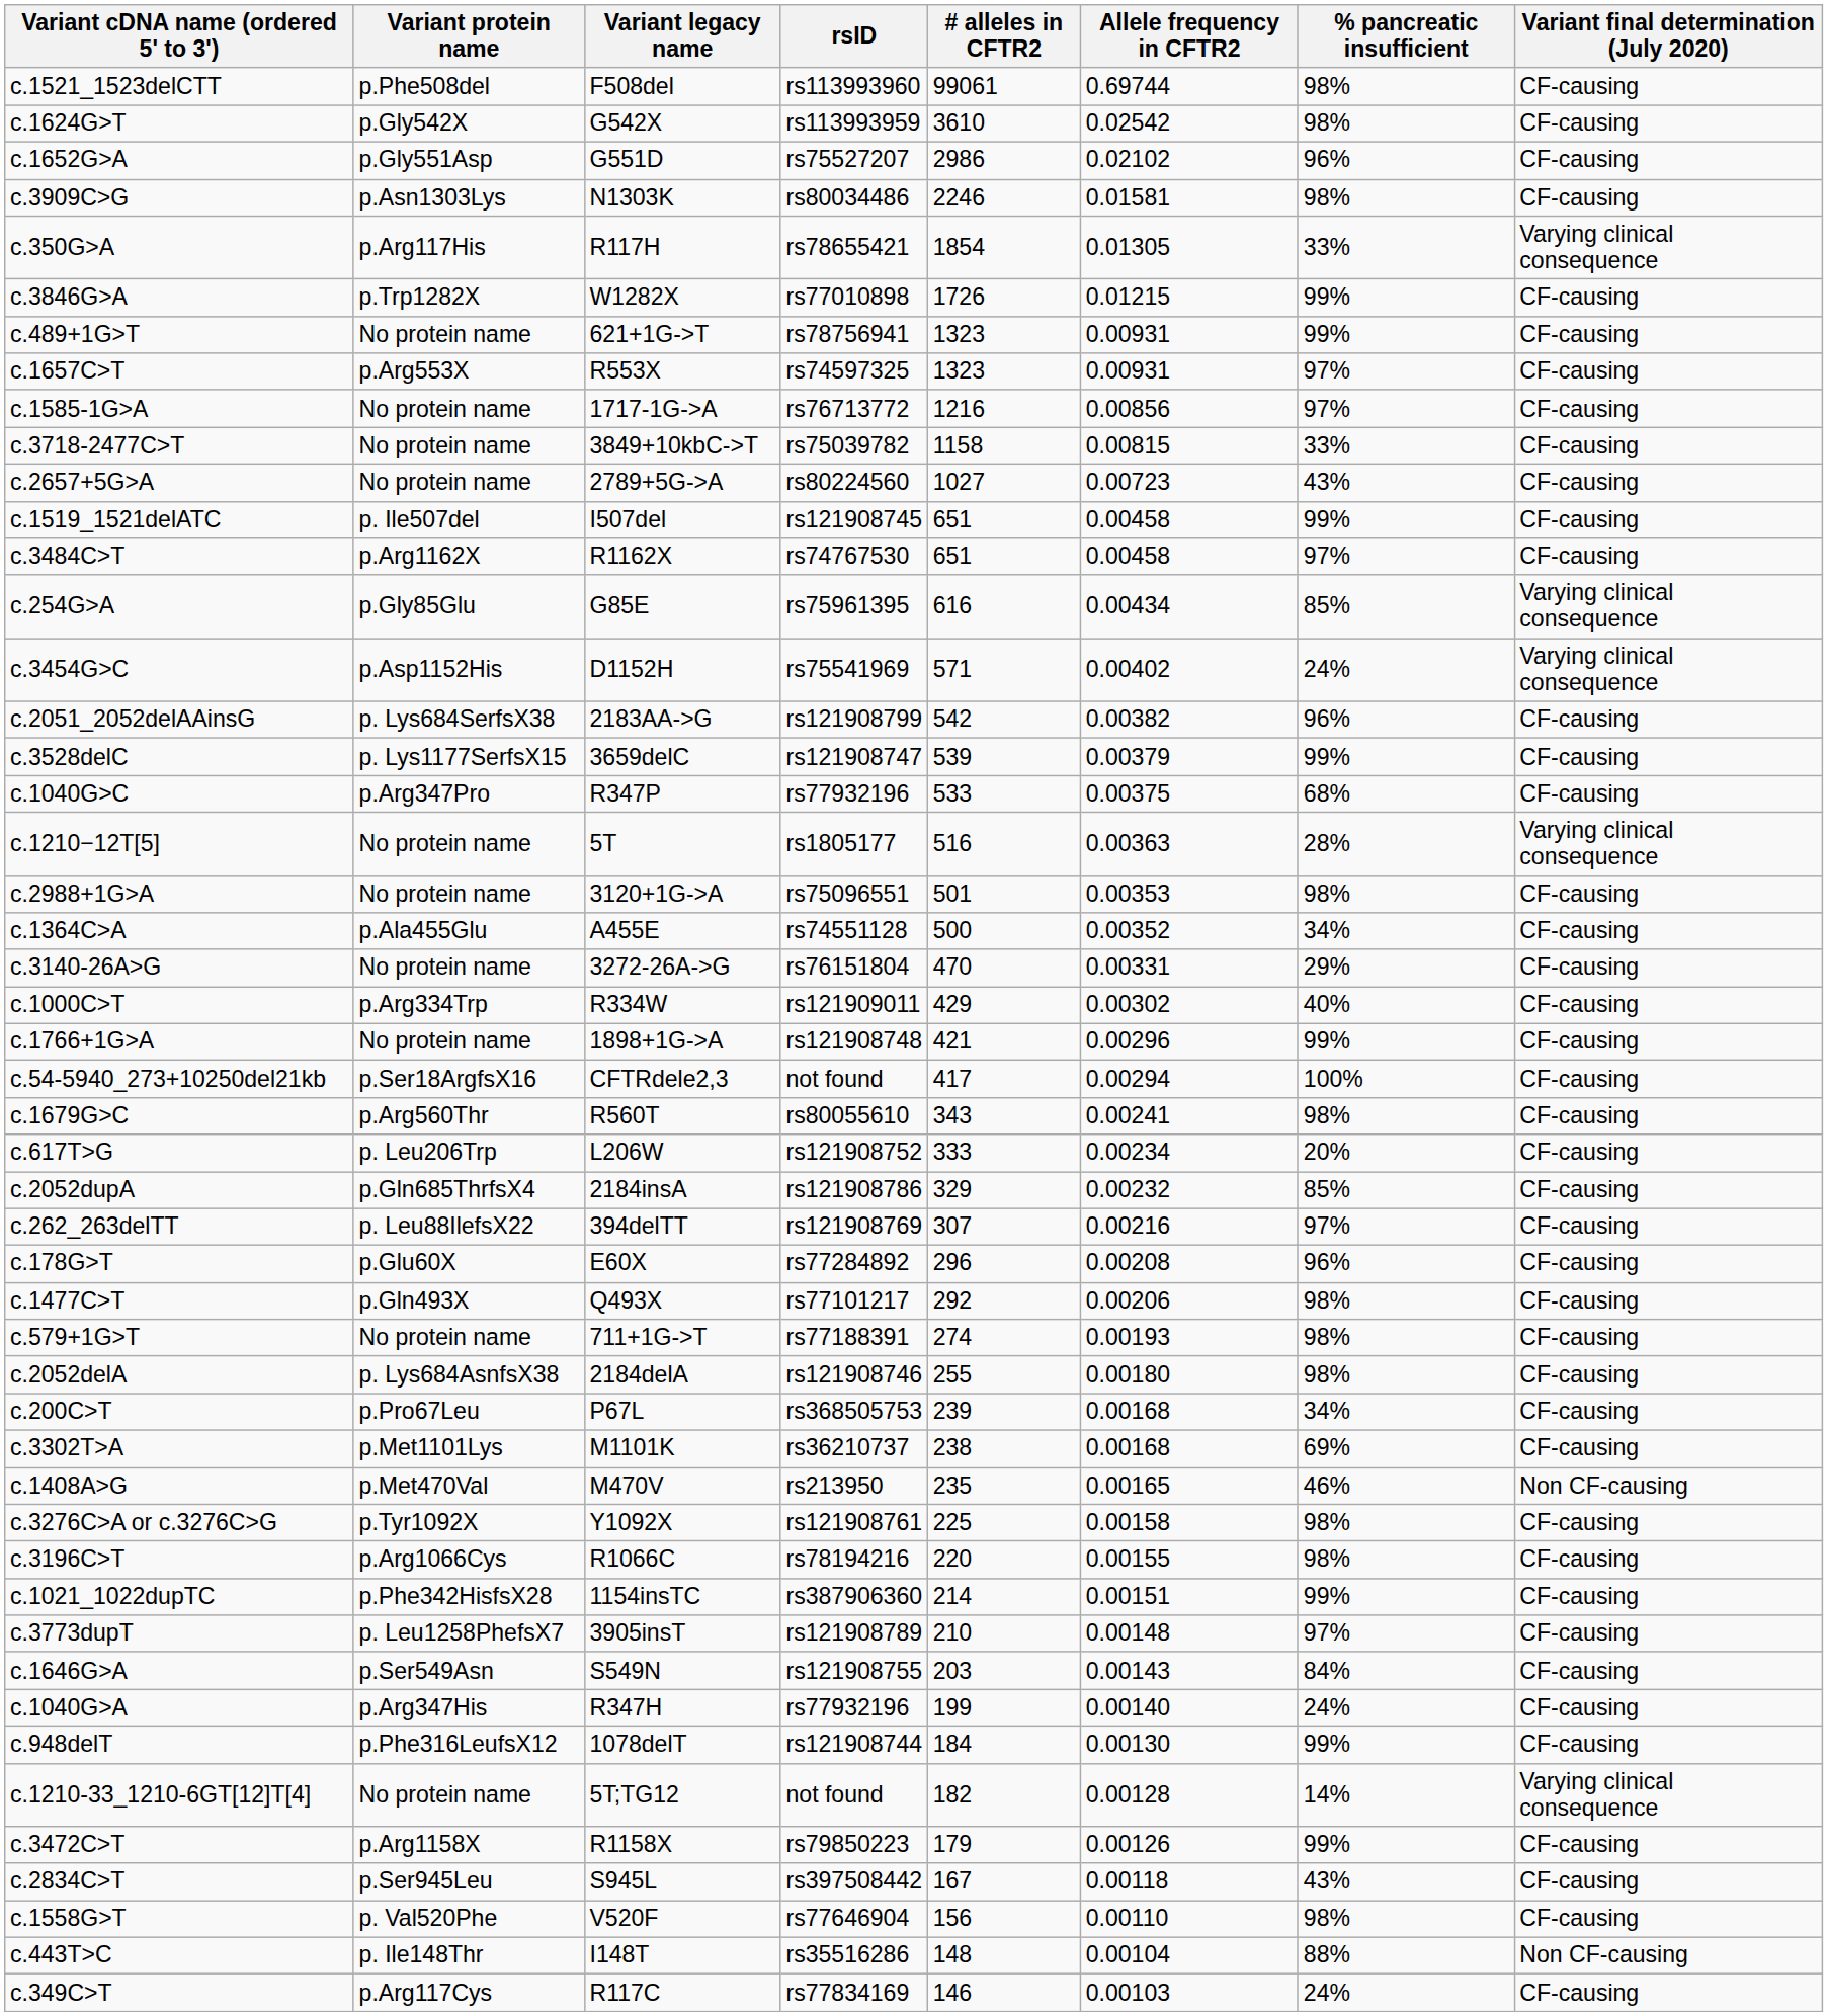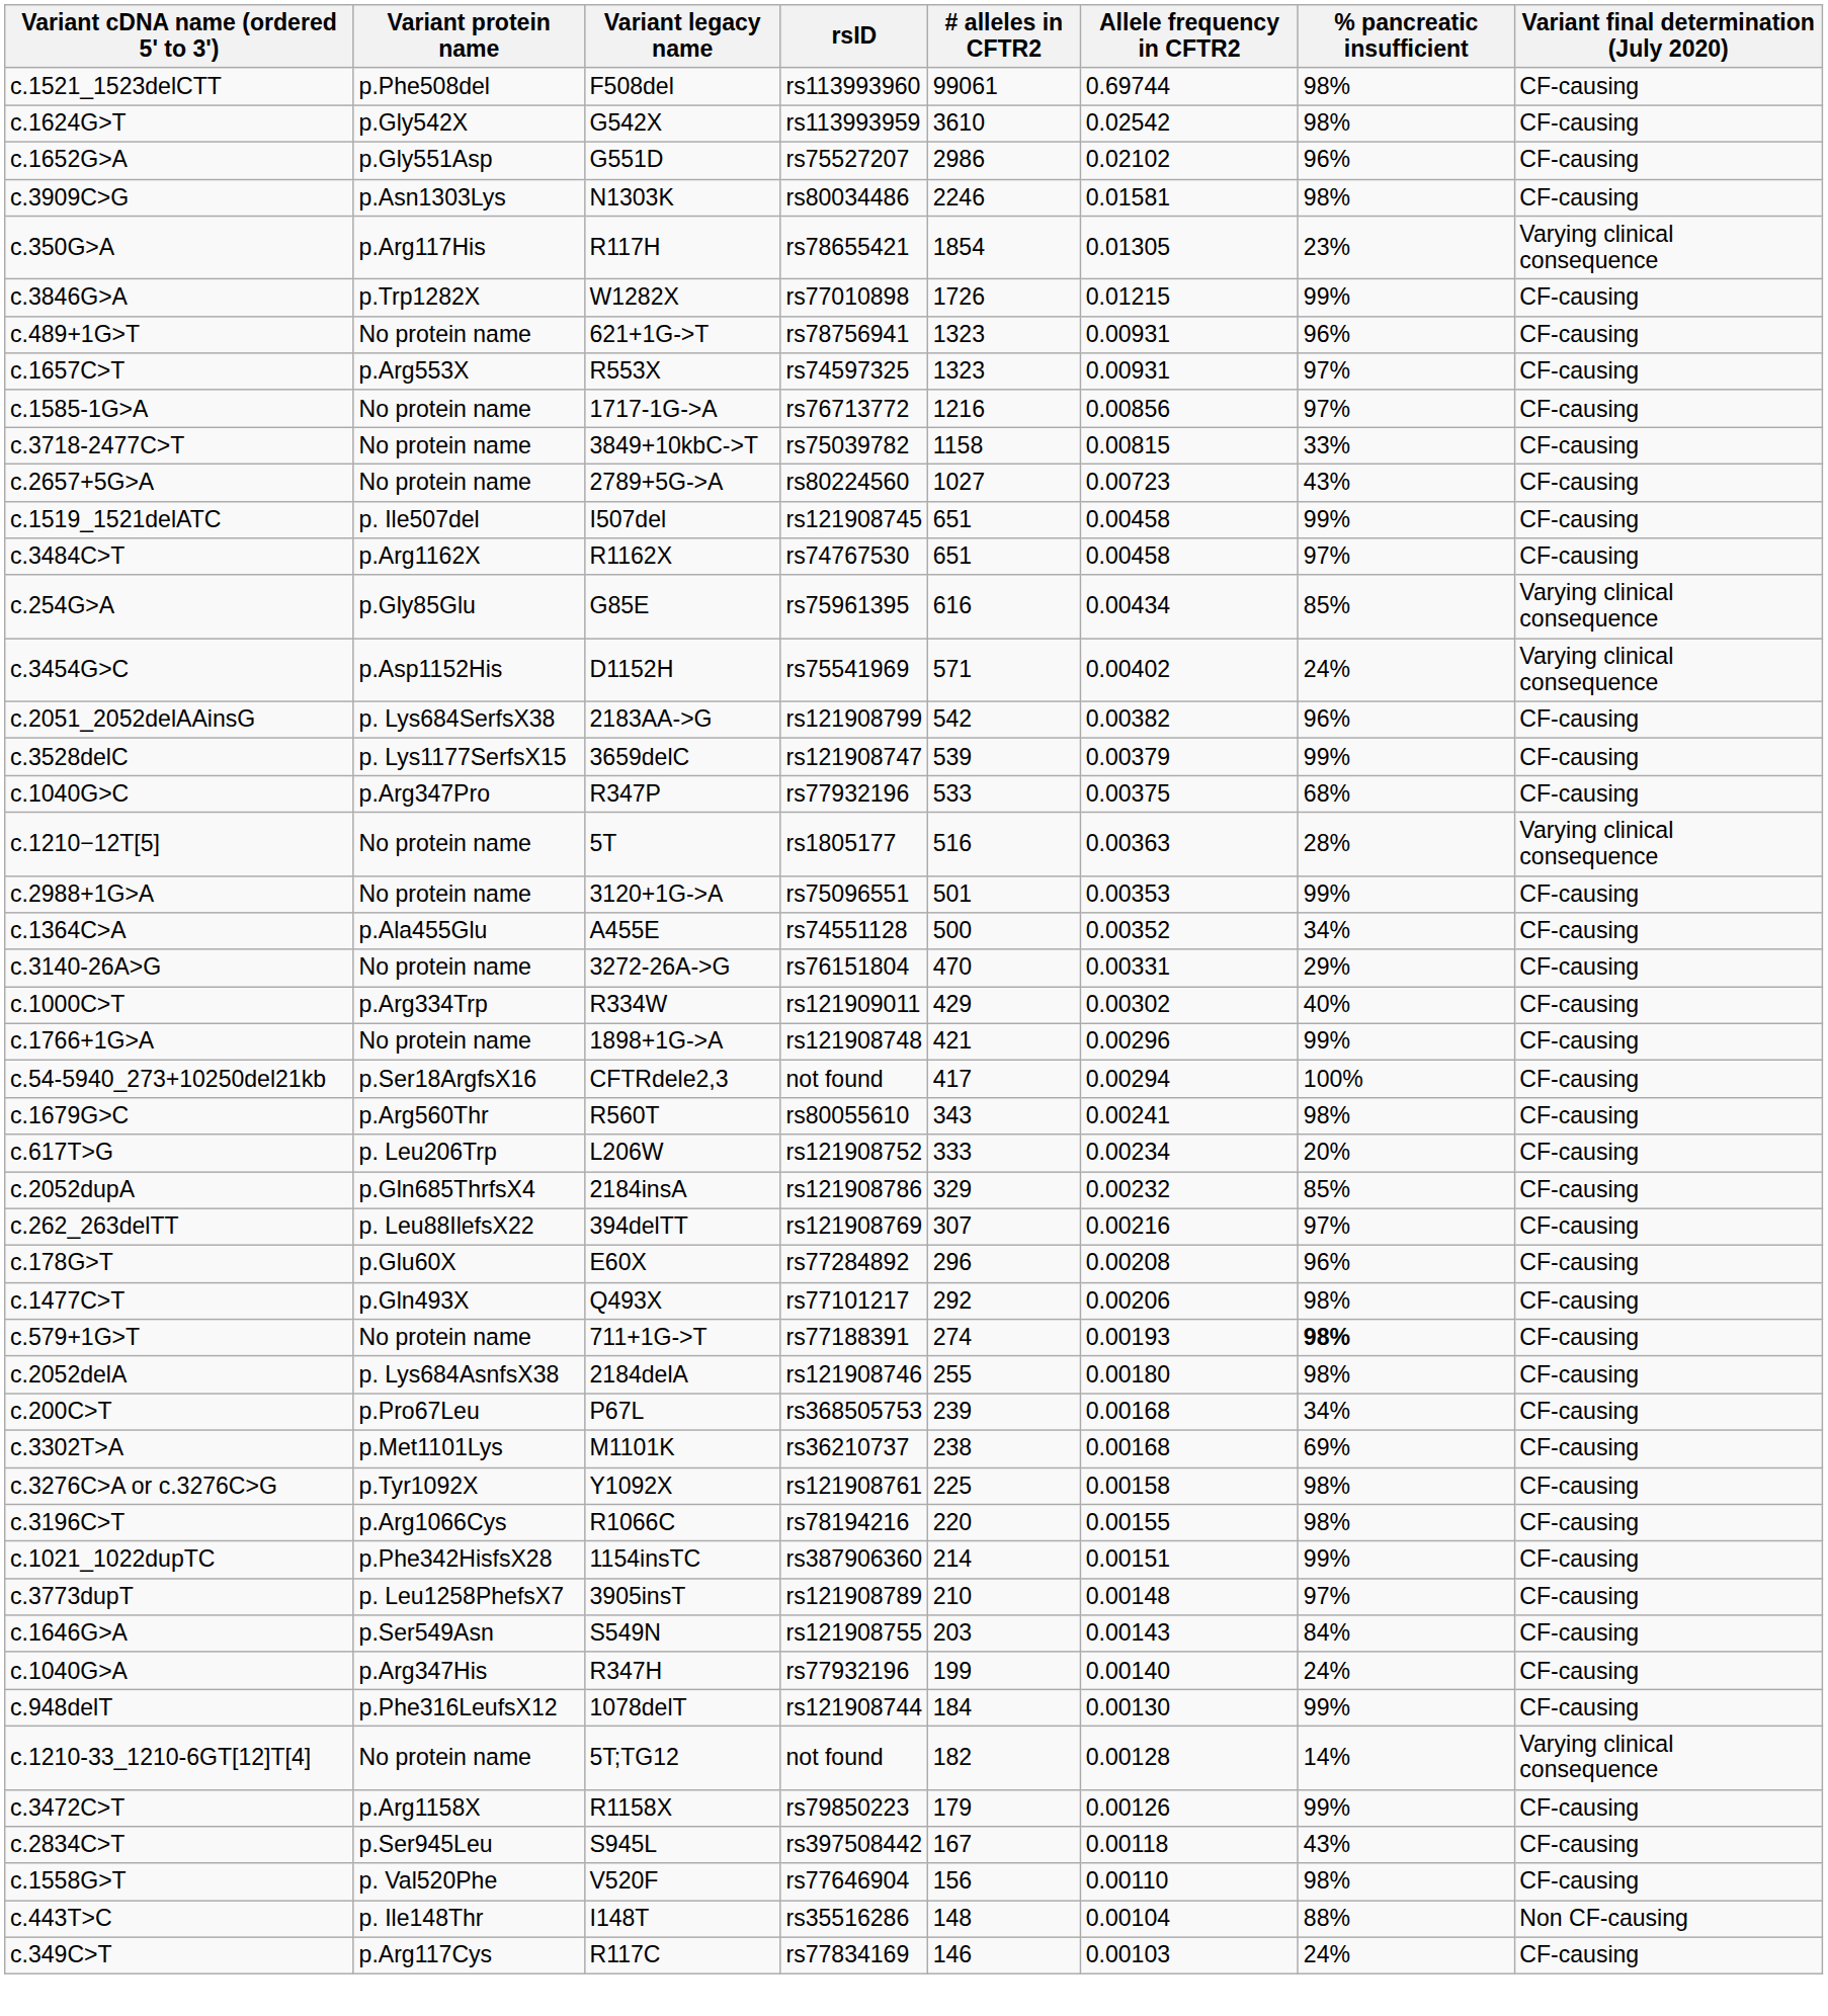 <table class="wikitable">
 <tr>
 <th>Variant cDNA name (ordered 5' to 3')</th>
 <th>Variant protein name</th>
 <th>Variant legacy name</th>
 <th>rsID</th>
 <th># alleles in CFTR2</th>
 <th>Allele frequency in CFTR2</th>
 <th>% pancreatic insufficient</th>
 <th>Variant final determination (July 2020)</th>
 </tr>
 <tr>
 <td>c.1521_1523delCTT</td>
 <td>p.Phe508del</td>
 <td>F508del</td>
 <td>rs113993960</td>
 <td>99061</td>
 <td>0.69744</td>
 <td>98%</td>
 <td>CF-causing</td>
 </tr>
 <tr>
 <td>c.1624G>T</td>
 <td>p.Gly542X</td>
 <td>G542X</td>
 <td>rs113993959</td>
 <td>3610</td>
 <td>0.02542</td>
 <td>98%</td>
 <td>CF-causing</td>
 </tr>
 <tr>
 <td>c.1652G>A</td>
 <td>p.Gly551Asp</td>
 <td>G551D</td>
 <td>rs75527207</td>
 <td>2986</td>
 <td>0.02102</td>
 <td>96%</td>
 <td>CF-causing</td>
 </tr>
 <tr>
 <td>c.3909C>G</td>
 <td>p.Asn1303Lys</td>
 <td>N1303K</td>
 <td>rs80034486</td>
 <td>2246</td>
 <td>0.01581</td>
 <td>98%</td>
 <td>CF-causing</td>
 </tr>
 <tr>
 <td>c.350G>A</td>
 <td>p.Arg117His</td>
 <td>R117H</td>
 <td>rs78655421</td>
 <td>1854</td>
 <td>0.01305</td>
-<td>33%</td>
+<td>23%</td>
 <td>Varying clinical consequence</td>
 </tr>
 <tr>
 <td>c.3846G>A</td>
 <td>p.Trp1282X</td>
 <td>W1282X</td>
 <td>rs77010898</td>
 <td>1726</td>
 <td>0.01215</td>
 <td>99%</td>
 <td>CF-causing</td>
 </tr>
 <tr>
 <td>c.489+1G>T</td>
 <td>No protein name</td>
 <td>621+1G->T</td>
 <td>rs78756941</td>
 <td>1323</td>
 <td>0.00931</td>
-<td>99%</td>
+<td>96%</td>
 <td>CF-causing</td>
 </tr>
 <tr>
 <td>c.1657C>T</td>
 <td>p.Arg553X</td>
 <td>R553X</td>
 <td>rs74597325</td>
 <td>1323</td>
 <td>0.00931</td>
 <td>97%</td>
 <td>CF-causing</td>
 </tr>
 <tr>
 <td>c.1585-1G>A</td>
 <td>No protein name</td>
 <td>1717-1G->A</td>
 <td>rs76713772</td>
 <td>1216</td>
 <td>0.00856</td>
 <td>97%</td>
 <td>CF-causing</td>
 </tr>
 <tr>
 <td>c.3718-2477C>T</td>
 <td>No protein name</td>
 <td>3849+10kbC->T</td>
 <td>rs75039782</td>
 <td>1158</td>
 <td>0.00815</td>
 <td>33%</td>
 <td>CF-causing</td>
 </tr>
 <tr>
 <td>c.2657+5G>A</td>
 <td>No protein name</td>
 <td>2789+5G->A</td>
 <td>rs80224560</td>
 <td>1027</td>
 <td>0.00723</td>
 <td>43%</td>
 <td>CF-causing</td>
 </tr>
 <tr>
 <td>c.1519_1521delATC</td>
 <td>p. Ile507del</td>
 <td>I507del</td>
 <td>rs121908745</td>
 <td>651</td>
 <td>0.00458</td>
 <td>99%</td>
 <td>CF-causing</td>
 </tr>
 <tr>
 <td>c.3484C>T</td>
 <td>p.Arg1162X</td>
 <td>R1162X</td>
 <td>rs74767530</td>
 <td>651</td>
 <td>0.00458</td>
 <td>97%</td>
 <td>CF-causing</td>
 </tr>
 <tr>
 <td>c.254G>A</td>
 <td>p.Gly85Glu</td>
 <td>G85E</td>
 <td>rs75961395</td>
 <td>616</td>
 <td>0.00434</td>
 <td>85%</td>
 <td>Varying clinical consequence</td>
 </tr>
 <tr>
 <td>c.3454G>C</td>
 <td>p.Asp1152His</td>
 <td>D1152H</td>
 <td>rs75541969</td>
 <td>571</td>
 <td>0.00402</td>
 <td>24%</td>
 <td>Varying clinical consequence</td>
 </tr>
 <tr>
 <td>c.2051_2052delAAinsG</td>
 <td>p. Lys684SerfsX38</td>
 <td>2183AA->G</td>
 <td>rs121908799</td>
 <td>542</td>
 <td>0.00382</td>
 <td>96%</td>
 <td>CF-causing</td>
 </tr>
 <tr>
 <td>c.3528delC</td>
 <td>p. Lys1177SerfsX15</td>
 <td>3659delC</td>
 <td>rs121908747</td>
 <td>539</td>
 <td>0.00379</td>
 <td>99%</td>
 <td>CF-causing</td>
 </tr>
 <tr>
 <td>c.1040G>C</td>
 <td>p.Arg347Pro</td>
 <td>R347P</td>
 <td>rs77932196</td>
 <td>533</td>
 <td>0.00375</td>
 <td>68%</td>
 <td>CF-causing</td>
 </tr>
 <tr>
 <td>c.1210−12T[5]</td>
 <td>No protein name</td>
 <td>5T</td>
 <td>rs1805177</td>
 <td>516</td>
 <td>0.00363</td>
 <td>28%</td>
 <td>Varying clinical consequence</td>
 </tr>
 <tr>
 <td>c.2988+1G>A</td>
 <td>No protein name</td>
 <td>3120+1G->A</td>
 <td>rs75096551</td>
 <td>501</td>
 <td>0.00353</td>
-<td>98%</td>
+<td>99%</td>
 <td>CF-causing</td>
 </tr>
 <tr>
 <td>c.1364C>A</td>
 <td>p.Ala455Glu</td>
 <td>A455E</td>
 <td>rs74551128</td>
 <td>500</td>
 <td>0.00352</td>
 <td>34%</td>
 <td>CF-causing</td>
 </tr>
 <tr>
 <td>c.3140-26A>G</td>
 <td>No protein name</td>
 <td>3272-26A->G</td>
 <td>rs76151804</td>
 <td>470</td>
 <td>0.00331</td>
 <td>29%</td>
 <td>CF-causing</td>
 </tr>
 <tr>
 <td>c.1000C>T</td>
 <td>p.Arg334Trp</td>
 <td>R334W</td>
 <td>rs121909011</td>
 <td>429</td>
 <td>0.00302</td>
 <td>40%</td>
 <td>CF-causing</td>
 </tr>
 <tr>
 <td>c.1766+1G>A</td>
 <td>No protein name</td>
 <td>1898+1G->A</td>
 <td>rs121908748</td>
 <td>421</td>
 <td>0.00296</td>
 <td>99%</td>
 <td>CF-causing</td>
 </tr>
 <tr>
 <td>c.54-5940_273+10250del21kb</td>
 <td>p.Ser18ArgfsX16</td>
 <td>CFTRdele2,3</td>
 <td>not found</td>
 <td>417</td>
 <td>0.00294</td>
 <td>100%</td>
 <td>CF-causing</td>
 </tr>
 <tr>
 <td>c.1679G>C</td>
 <td>p.Arg560Thr</td>
 <td>R560T</td>
 <td>rs80055610</td>
 <td>343</td>
 <td>0.00241</td>
 <td>98%</td>
 <td>CF-causing</td>
 </tr>
 <tr>
 <td>c.617T>G</td>
 <td>p. Leu206Trp</td>
 <td>L206W</td>
 <td>rs121908752</td>
 <td>333</td>
 <td>0.00234</td>
 <td>20%</td>
 <td>CF-causing</td>
 </tr>
 <tr>
 <td>c.2052dupA</td>
 <td>p.Gln685ThrfsX4</td>
 <td>2184insA</td>
 <td>rs121908786</td>
 <td>329</td>
 <td>0.00232</td>
 <td>85%</td>
 <td>CF-causing</td>
 </tr>
 <tr>
 <td>c.262_263delTT</td>
 <td>p. Leu88IlefsX22</td>
 <td>394delTT</td>
 <td>rs121908769</td>
 <td>307</td>
 <td>0.00216</td>
 <td>97%</td>
 <td>CF-causing</td>
 </tr>
 <tr>
 <td>c.178G>T</td>
 <td>p.Glu60X</td>
 <td>E60X</td>
 <td>rs77284892</td>
 <td>296</td>
 <td>0.00208</td>
 <td>96%</td>
 <td>CF-causing</td>
 </tr>
 <tr>
 <td>c.1477C>T</td>
 <td>p.Gln493X</td>
 <td>Q493X</td>
 <td>rs77101217</td>
 <td>292</td>
 <td>0.00206</td>
 <td>98%</td>
 <td>CF-causing</td>
 </tr>
 <tr>
 <td>c.579+1G>T</td>
 <td>No protein name</td>
 <td>711+1G->T</td>
 <td>rs77188391</td>
 <td>274</td>
 <td>0.00193</td>
-<td>98%</td>
+<td><strong>98%</strong></td>
 <td>CF-causing</td>
 </tr>
 <tr>
 <td>c.2052delA</td>
 <td>p. Lys684AsnfsX38</td>
 <td>2184delA</td>
 <td>rs121908746</td>
 <td>255</td>
 <td>0.00180</td>
 <td>98%</td>
 <td>CF-causing</td>
 </tr>
 <tr>
 <td>c.200C>T</td>
 <td>p.Pro67Leu</td>
 <td>P67L</td>
 <td>rs368505753</td>
 <td>239</td>
 <td>0.00168</td>
 <td>34%</td>
 <td>CF-causing</td>
 </tr>
 <tr>
 <td>c.3302T>A</td>
 <td>p.Met1101Lys</td>
 <td>M1101K</td>
 <td>rs36210737</td>
 <td>238</td>
 <td>0.00168</td>
 <td>69%</td>
 <td>CF-causing</td>
-</tr>
-<tr>
-<td>c.1408A>G</td>
-<td>p.Met470Val</td>
-<td>M470V</td>
-<td>rs213950</td>
-<td>235</td>
-<td>0.00165</td>
-<td>46%</td>
-<td>Non CF-causing</td>
 </tr>
 <tr>
 <td>c.3276C>A or c.3276C>G</td>
 <td>p.Tyr1092X</td>
 <td>Y1092X</td>
 <td>rs121908761</td>
 <td>225</td>
 <td>0.00158</td>
 <td>98%</td>
 <td>CF-causing</td>
 </tr>
 <tr>
 <td>c.3196C>T</td>
 <td>p.Arg1066Cys</td>
 <td>R1066C</td>
 <td>rs78194216</td>
 <td>220</td>
 <td>0.00155</td>
 <td>98%</td>
 <td>CF-causing</td>
 </tr>
 <tr>
 <td>c.1021_1022dupTC</td>
 <td>p.Phe342HisfsX28</td>
 <td>1154insTC</td>
 <td>rs387906360</td>
 <td>214</td>
 <td>0.00151</td>
 <td>99%</td>
 <td>CF-causing</td>
 </tr>
 <tr>
 <td>c.3773dupT</td>
 <td>p. Leu1258PhefsX7</td>
 <td>3905insT</td>
 <td>rs121908789</td>
 <td>210</td>
 <td>0.00148</td>
 <td>97%</td>
 <td>CF-causing</td>
 </tr>
 <tr>
 <td>c.1646G>A</td>
 <td>p.Ser549Asn</td>
 <td>S549N</td>
 <td>rs121908755</td>
 <td>203</td>
 <td>0.00143</td>
 <td>84%</td>
 <td>CF-causing</td>
 </tr>
 <tr>
 <td>c.1040G>A</td>
 <td>p.Arg347His</td>
 <td>R347H</td>
 <td>rs77932196</td>
 <td>199</td>
 <td>0.00140</td>
 <td>24%</td>
 <td>CF-causing</td>
 </tr>
 <tr>
 <td>c.948delT</td>
 <td>p.Phe316LeufsX12</td>
 <td>1078delT</td>
 <td>rs121908744</td>
 <td>184</td>
 <td>0.00130</td>
 <td>99%</td>
 <td>CF-causing</td>
 </tr>
 <tr>
 <td>c.1210-33_1210-6GT[12]T[4]</td>
 <td>No protein name</td>
 <td>5T;TG12</td>
 <td>not found</td>
 <td>182</td>
 <td>0.00128</td>
 <td>14%</td>
 <td>Varying clinical consequence</td>
 </tr>
 <tr>
 <td>c.3472C>T</td>
 <td>p.Arg1158X</td>
 <td>R1158X</td>
 <td>rs79850223</td>
 <td>179</td>
 <td>0.00126</td>
 <td>99%</td>
 <td>CF-causing</td>
 </tr>
 <tr>
 <td>c.2834C>T</td>
 <td>p.Ser945Leu</td>
 <td>S945L</td>
 <td>rs397508442</td>
 <td>167</td>
 <td>0.00118</td>
 <td>43%</td>
 <td>CF-causing</td>
 </tr>
 <tr>
 <td>c.1558G>T</td>
 <td>p. Val520Phe</td>
 <td>V520F</td>
 <td>rs77646904</td>
 <td>156</td>
 <td>0.00110</td>
 <td>98%</td>
 <td>CF-causing</td>
 </tr>
 <tr>
 <td>c.443T>C</td>
 <td>p. Ile148Thr</td>
 <td>I148T</td>
 <td>rs35516286</td>
 <td>148</td>
 <td>0.00104</td>
 <td>88%</td>
 <td>Non CF-causing</td>
 </tr>
 <tr>
 <td>c.349C>T</td>
 <td>p.Arg117Cys</td>
 <td>R117C</td>
 <td>rs77834169</td>
 <td>146</td>
 <td>0.00103</td>
 <td>24%</td>
 <td>CF-causing</td>
 </tr>
 </table>
